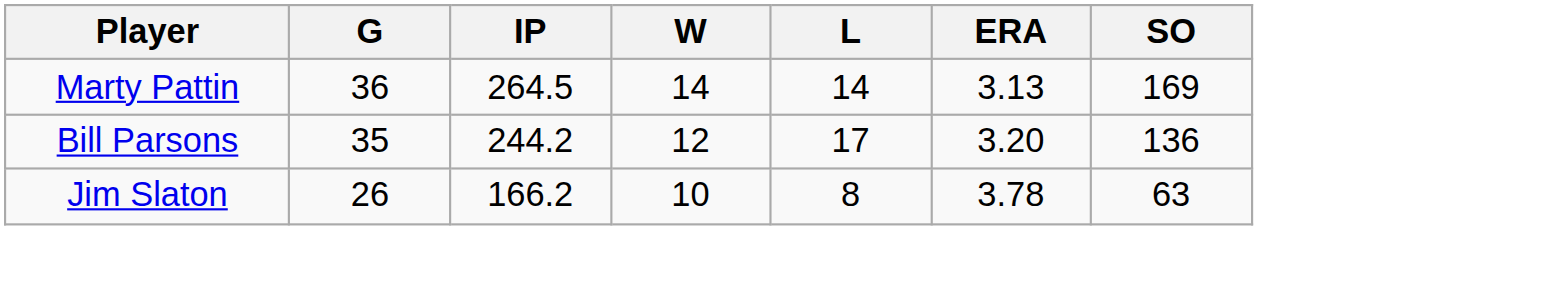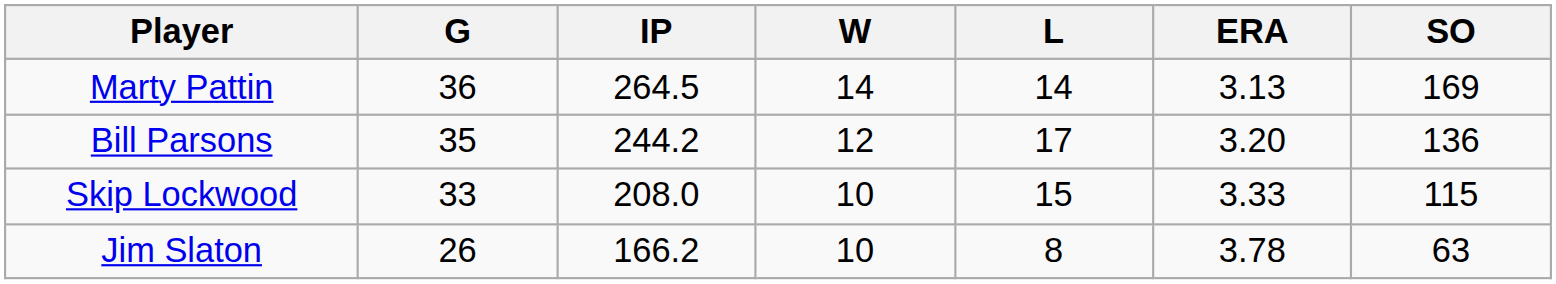 <table class="wikitable sortable">
 <tr>
 <th bgcolor="#DDDDFF" width="16%">Player</th>
 <th bgcolor="#DDDDFF" width="9%">G</th>
 <th bgcolor="#DDDDFF" width="9%">IP</th>
 <th bgcolor="#DDDDFF" width="9%">W</th>
 <th bgcolor="#DDDDFF" width="9%">L</th>
 <th bgcolor="#DDDDFF" width="9%">ERA</th>
 <th bgcolor="#DDDDFF" width="9%">SO</th>
 </tr>
 <tr align=center>
 <td><a href='#'>Marty Pattin</a></td>
 <td>36</td>
 <td>264.5</td>
 <td>14</td>
 <td>14</td>
 <td>3.13</td>
 <td>169</td>
 </tr>
 <tr align=center>
 <td><a href='#'>Bill Parsons</a></td>
 <td>35</td>
 <td>244.2</td>
 <td>12</td>
 <td>17</td>
 <td>3.20</td>
 <td>136</td>
 </tr>
 <tr align=center>
+<td><a href='#'>Skip Lockwood</a></td>
+<td>33</td>
+<td>208.0</td>
+<td>10</td>
+<td>15</td>
+<td>3.33</td>
+<td>115</td>
+</tr>
+<tr align=center>
 <td><a href='#'>Jim Slaton</a></td>
 <td>26</td>
 <td>166.2</td>
 <td>10</td>
 <td>8</td>
 <td>3.78</td>
 <td>63</td>
 </tr>
 </table>
